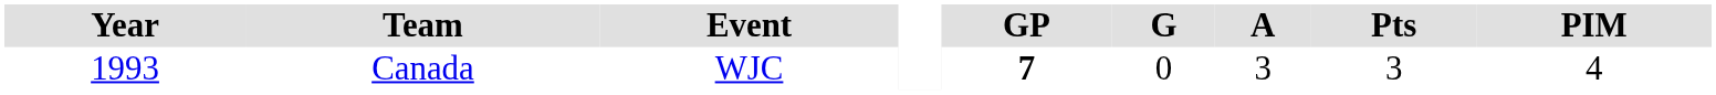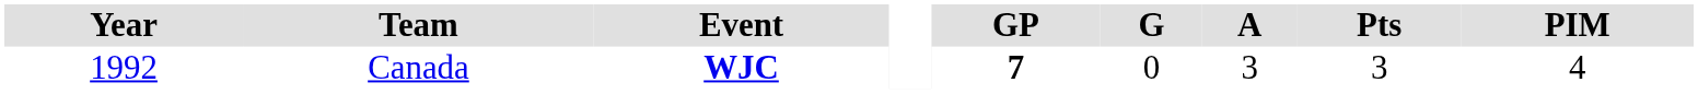 <table border="0" cellpadding="1" cellspacing="0" style="text-align:center; width:50em">
 <tr ALIGN="center" bgcolor="#e0e0e0">
 <th>Year</th>
 <th>Team</th>
 <th>Event</th>
 <th rowspan="99" bgcolor="#ffffff"> </th>
 <th>GP</th>
 <th>G</th>
 <th>A</th>
 <th>Pts</th>
 <th>PIM</th>
 </tr>
 <tr>
-<td><a href='#'>1993</a></td>
+<td><a href='#'>1992</a></td>
 <td><a href='#'>Canada</a></td>
-<td><a href='#'>WJC</a></td>
+<td><strong><a href='#'>WJC</a></strong></td>
 <td><strong>7</strong></td>
 <td>0</td>
 <td>3</td>
 <td>3</td>
 <td>4</td>
 </tr>
 </table>
